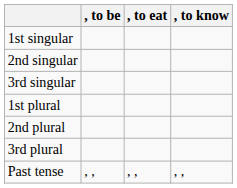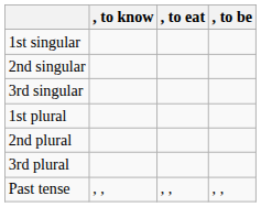 <table class="wikitable">
 <tr>
 <th></th>
+<th>, to know</th>
+<th>, to eat</th>
 <th>, to be</th>
-<th>, to eat</th>
-<th>, to know</th>
 </tr>
 <tr>
 <td>1st singular</td>
 <td></td>
 <td></td>
 <td></td>
 </tr>
 <tr>
 <td>2nd singular</td>
 <td></td>
 <td></td>
 <td></td>
 </tr>
 <tr>
 <td>3rd singular</td>
 <td></td>
 <td></td>
 <td></td>
 </tr>
 <tr>
 <td>1st plural</td>
 <td></td>
 <td></td>
 <td></td>
 </tr>
 <tr>
 <td>2nd plural</td>
 <td></td>
 <td></td>
 <td></td>
 </tr>
 <tr>
 <td>3rd plural</td>
 <td></td>
 <td></td>
 <td></td>
 </tr>
 <tr>
 <td>Past tense</td>
 <td>, , </td>
 <td>, , </td>
 <td>, , </td>
 </tr>
 </table>
